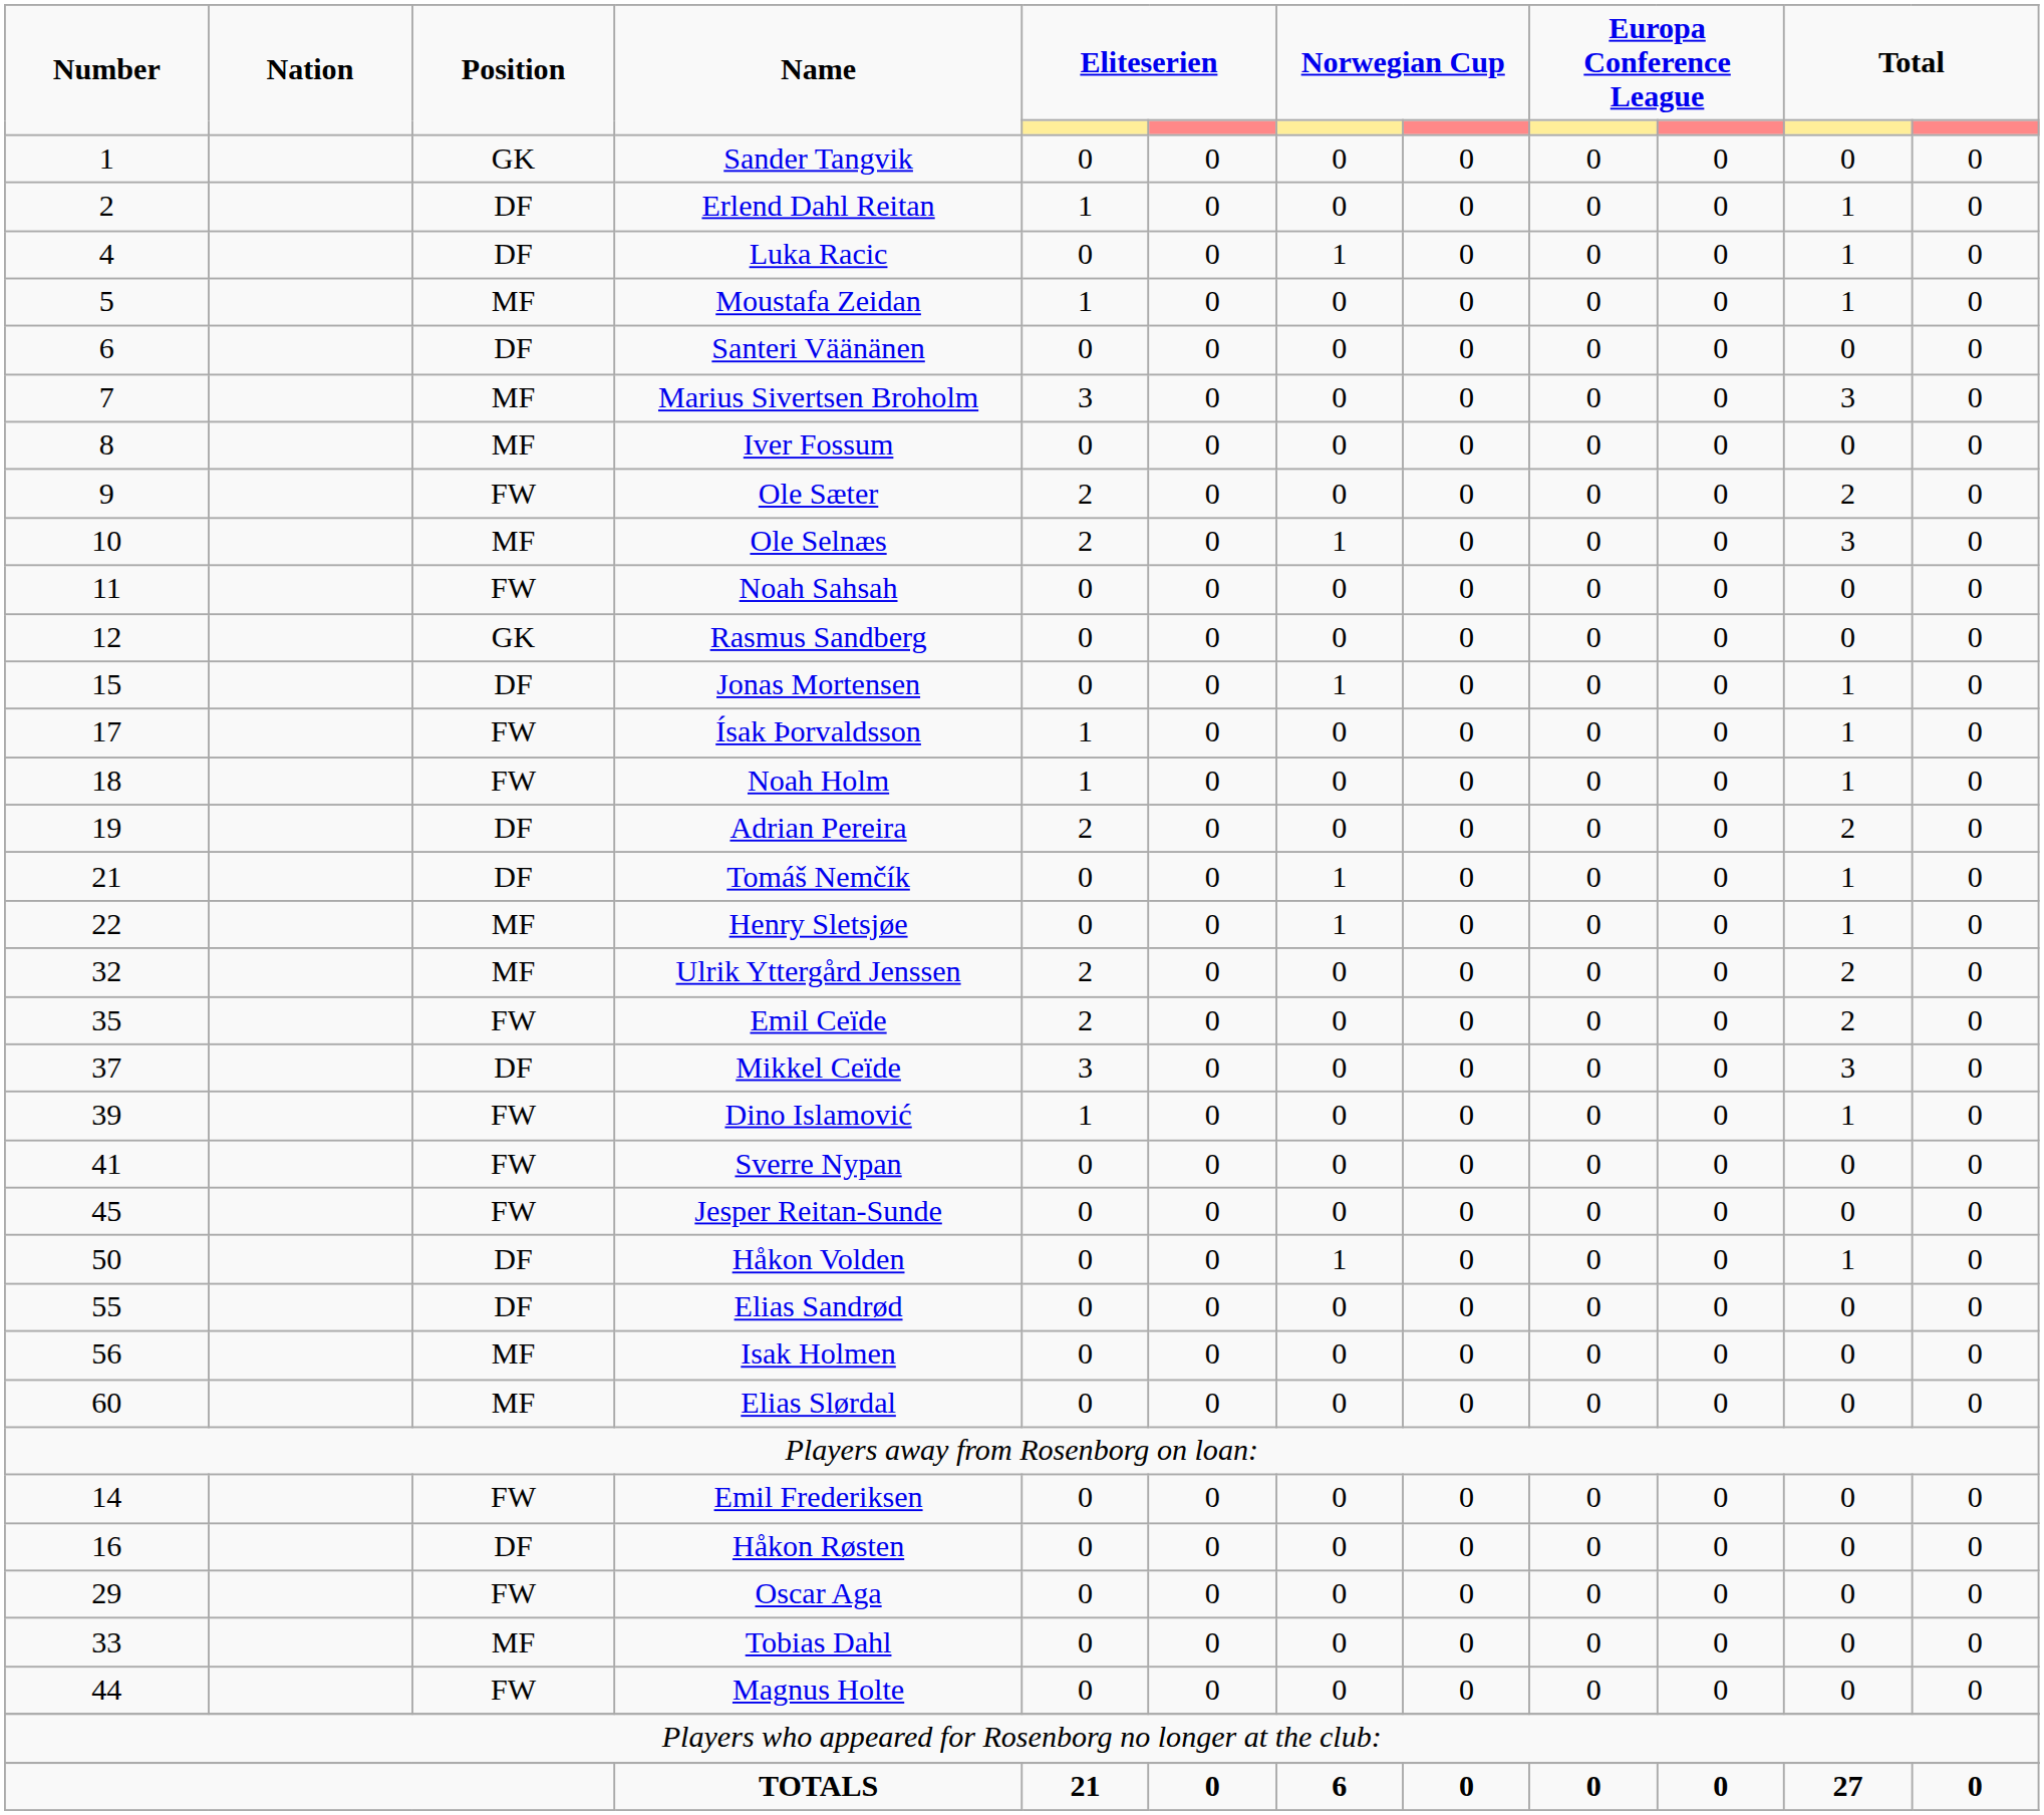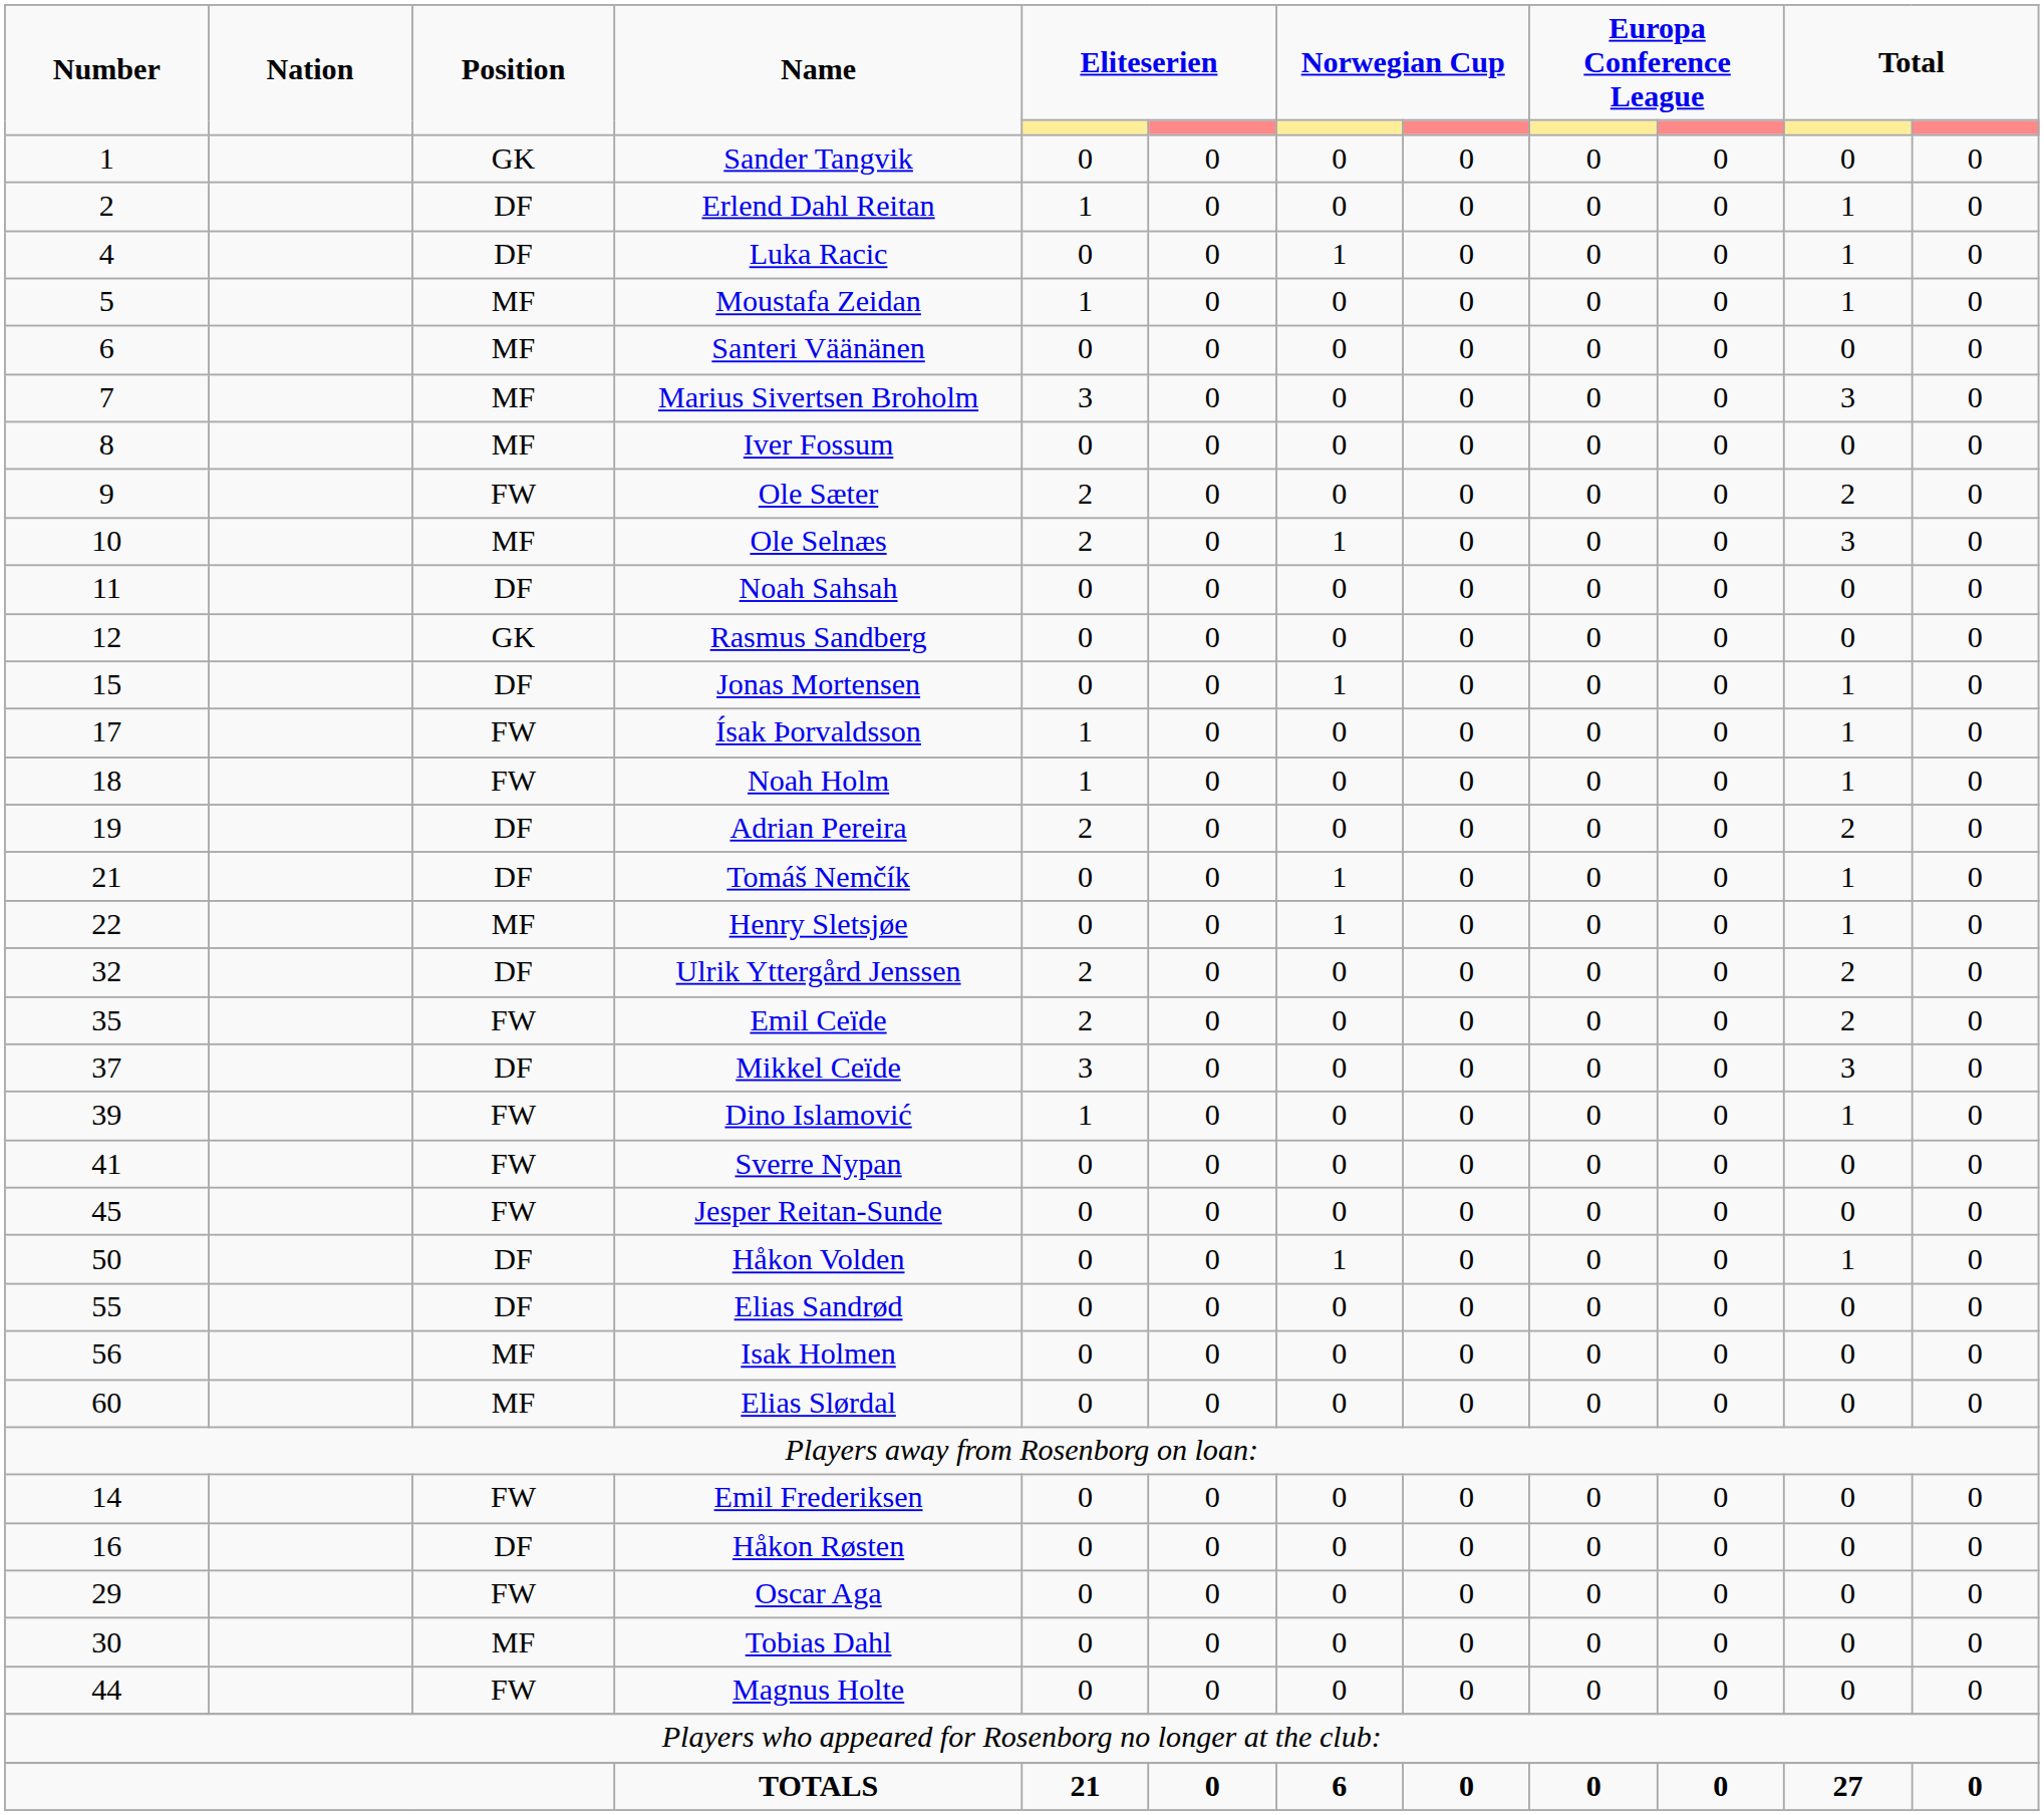 <table class="wikitable" style="font-size: 100%; text-align: center;">
 <tr>
 <td rowspan="2" width="10%" align="center"><strong>Number</strong></td>
 <td rowspan="2" width="10%" align="center"><strong>Nation</strong></td>
 <td rowspan="2" width="10%" align="center"><strong>Position</strong></td>
 <td rowspan="2" width="20%" align="center"><strong>Name</strong></td>
 <td colspan="2" align="center"><strong><a href='#'>Eliteserien</a></strong></td>
 <td colspan="2" align="center"><strong><a href='#'>Norwegian Cup</a></strong></td>
 <td colspan="2" align="center"><strong><a href='#'>Europa Conference League</a></strong></td>
 <td colspan="2" align="center"><strong>Total</strong></td>
 </tr>
 <tr>
 <th width=60 style="background: #FFEE99"></th>
 <th width=60 style="background: #FF8888"></th>
 <th width=60 style="background: #FFEE99"></th>
 <th width=60 style="background: #FF8888"></th>
 <th width=60 style="background: #FFEE99"></th>
 <th width=60 style="background: #FF8888"></th>
 <th width=60 style="background: #FFEE99"></th>
 <th width=60 style="background: #FF8888"></th>
 </tr>
 <tr>
 <td>1</td>
 <td></td>
 <td>GK</td>
 <td><a href='#'>Sander Tangvik</a></td>
 <td>0</td>
 <td>0</td>
 <td>0</td>
 <td>0</td>
 <td>0</td>
 <td>0</td>
 <td>0</td>
 <td>0</td>
 </tr>
 <tr>
 <td>2</td>
 <td></td>
 <td>DF</td>
 <td><a href='#'>Erlend Dahl Reitan</a></td>
 <td>1</td>
 <td>0</td>
 <td>0</td>
 <td>0</td>
 <td>0</td>
 <td>0</td>
 <td>1</td>
 <td>0</td>
 </tr>
 <tr>
 <td>4</td>
 <td></td>
 <td>DF</td>
 <td><a href='#'>Luka Racic</a></td>
 <td>0</td>
 <td>0</td>
 <td>1</td>
 <td>0</td>
 <td>0</td>
 <td>0</td>
 <td>1</td>
 <td>0</td>
 </tr>
 <tr>
 <td>5</td>
 <td></td>
 <td>MF</td>
 <td><a href='#'>Moustafa Zeidan</a></td>
 <td>1</td>
 <td>0</td>
 <td>0</td>
 <td>0</td>
 <td>0</td>
 <td>0</td>
 <td>1</td>
 <td>0</td>
 </tr>
 <tr>
 <td>6</td>
 <td></td>
-<td>DF</td>
+<td>MF</td>
 <td><a href='#'>Santeri Väänänen</a></td>
 <td>0</td>
 <td>0</td>
 <td>0</td>
 <td>0</td>
 <td>0</td>
 <td>0</td>
 <td>0</td>
 <td>0</td>
 </tr>
 <tr>
 <td>7</td>
 <td></td>
 <td>MF</td>
 <td><a href='#'>Marius Sivertsen Broholm</a></td>
 <td>3</td>
 <td>0</td>
 <td>0</td>
 <td>0</td>
 <td>0</td>
 <td>0</td>
 <td>3</td>
 <td>0</td>
 </tr>
 <tr>
 <td>8</td>
 <td></td>
 <td>MF</td>
 <td><a href='#'>Iver Fossum</a></td>
 <td>0</td>
 <td>0</td>
 <td>0</td>
 <td>0</td>
 <td>0</td>
 <td>0</td>
 <td>0</td>
 <td>0</td>
 </tr>
 <tr>
 <td>9</td>
 <td></td>
 <td>FW</td>
 <td><a href='#'>Ole Sæter</a></td>
 <td>2</td>
 <td>0</td>
 <td>0</td>
 <td>0</td>
 <td>0</td>
 <td>0</td>
 <td>2</td>
 <td>0</td>
 </tr>
 <tr>
 <td>10</td>
 <td></td>
 <td>MF</td>
 <td><a href='#'>Ole Selnæs</a></td>
 <td>2</td>
 <td>0</td>
 <td>1</td>
 <td>0</td>
 <td>0</td>
 <td>0</td>
 <td>3</td>
 <td>0</td>
 </tr>
 <tr>
 <td>11</td>
 <td></td>
-<td>FW</td>
+<td>DF</td>
 <td><a href='#'>Noah Sahsah</a></td>
 <td>0</td>
 <td>0</td>
 <td>0</td>
 <td>0</td>
 <td>0</td>
 <td>0</td>
 <td>0</td>
 <td>0</td>
 </tr>
 <tr>
 <td>12</td>
 <td></td>
 <td>GK</td>
 <td><a href='#'>Rasmus Sandberg</a></td>
 <td>0</td>
 <td>0</td>
 <td>0</td>
 <td>0</td>
 <td>0</td>
 <td>0</td>
 <td>0</td>
 <td>0</td>
 </tr>
 <tr>
 <td>15</td>
 <td></td>
 <td>DF</td>
 <td><a href='#'>Jonas Mortensen</a></td>
 <td>0</td>
 <td>0</td>
 <td>1</td>
 <td>0</td>
 <td>0</td>
 <td>0</td>
 <td>1</td>
 <td>0</td>
 </tr>
 <tr>
 <td>17</td>
 <td></td>
 <td>FW</td>
 <td><a href='#'>Ísak Þorvaldsson</a></td>
 <td>1</td>
 <td>0</td>
 <td>0</td>
 <td>0</td>
 <td>0</td>
 <td>0</td>
 <td>1</td>
 <td>0</td>
 </tr>
 <tr>
 <td>18</td>
 <td></td>
 <td>FW</td>
 <td><a href='#'>Noah Holm</a></td>
 <td>1</td>
 <td>0</td>
 <td>0</td>
 <td>0</td>
 <td>0</td>
 <td>0</td>
 <td>1</td>
 <td>0</td>
 </tr>
 <tr>
 <td>19</td>
 <td></td>
 <td>DF</td>
 <td><a href='#'>Adrian Pereira</a></td>
 <td>2</td>
 <td>0</td>
 <td>0</td>
 <td>0</td>
 <td>0</td>
 <td>0</td>
 <td>2</td>
 <td>0</td>
 </tr>
 <tr>
 <td>21</td>
 <td></td>
 <td>DF</td>
 <td><a href='#'>Tomáš Nemčík</a></td>
 <td>0</td>
 <td>0</td>
 <td>1</td>
 <td>0</td>
 <td>0</td>
 <td>0</td>
 <td>1</td>
 <td>0</td>
 </tr>
 <tr>
 <td>22</td>
 <td></td>
 <td>MF</td>
 <td><a href='#'>Henry Sletsjøe</a></td>
 <td>0</td>
 <td>0</td>
 <td>1</td>
 <td>0</td>
 <td>0</td>
 <td>0</td>
 <td>1</td>
 <td>0</td>
 </tr>
 <tr>
 <td>32</td>
 <td></td>
-<td>MF</td>
+<td>DF</td>
 <td><a href='#'>Ulrik Yttergård Jenssen</a></td>
 <td>2</td>
 <td>0</td>
 <td>0</td>
 <td>0</td>
 <td>0</td>
 <td>0</td>
 <td>2</td>
 <td>0</td>
 </tr>
 <tr>
 <td>35</td>
 <td></td>
 <td>FW</td>
 <td><a href='#'>Emil Ceïde</a></td>
 <td>2</td>
 <td>0</td>
 <td>0</td>
 <td>0</td>
 <td>0</td>
 <td>0</td>
 <td>2</td>
 <td>0</td>
 </tr>
 <tr>
 <td>37</td>
 <td></td>
 <td>DF</td>
 <td><a href='#'>Mikkel Ceïde</a></td>
 <td>3</td>
 <td>0</td>
 <td>0</td>
 <td>0</td>
 <td>0</td>
 <td>0</td>
 <td>3</td>
 <td>0</td>
 </tr>
 <tr>
 <td>39</td>
 <td></td>
 <td>FW</td>
 <td><a href='#'>Dino Islamović</a></td>
 <td>1</td>
 <td>0</td>
 <td>0</td>
 <td>0</td>
 <td>0</td>
 <td>0</td>
 <td>1</td>
 <td>0</td>
 </tr>
 <tr>
 <td>41</td>
 <td></td>
 <td>FW</td>
 <td><a href='#'>Sverre Nypan</a></td>
 <td>0</td>
 <td>0</td>
 <td>0</td>
 <td>0</td>
 <td>0</td>
 <td>0</td>
 <td>0</td>
 <td>0</td>
 </tr>
 <tr>
 <td>45</td>
 <td></td>
 <td>FW</td>
 <td><a href='#'>Jesper Reitan-Sunde</a></td>
 <td>0</td>
 <td>0</td>
 <td>0</td>
 <td>0</td>
 <td>0</td>
 <td>0</td>
 <td>0</td>
 <td>0</td>
 </tr>
 <tr>
 <td>50</td>
 <td></td>
 <td>DF</td>
 <td><a href='#'>Håkon Volden</a></td>
 <td>0</td>
 <td>0</td>
 <td>1</td>
 <td>0</td>
 <td>0</td>
 <td>0</td>
 <td>1</td>
 <td>0</td>
 </tr>
 <tr>
 <td>55</td>
 <td></td>
 <td>DF</td>
 <td><a href='#'>Elias Sandrød</a></td>
 <td>0</td>
 <td>0</td>
 <td>0</td>
 <td>0</td>
 <td>0</td>
 <td>0</td>
 <td>0</td>
 <td>0</td>
 </tr>
 <tr>
 <td>56</td>
 <td></td>
 <td>MF</td>
 <td><a href='#'>Isak Holmen</a></td>
 <td>0</td>
 <td>0</td>
 <td>0</td>
 <td>0</td>
 <td>0</td>
 <td>0</td>
 <td>0</td>
 <td>0</td>
 </tr>
 <tr>
 <td>60</td>
 <td></td>
 <td>MF</td>
 <td><a href='#'>Elias Slørdal</a></td>
 <td>0</td>
 <td>0</td>
 <td>0</td>
 <td>0</td>
 <td>0</td>
 <td>0</td>
 <td>0</td>
 <td>0</td>
 </tr>
 <tr>
 <td colspan="14"><em>Players away from Rosenborg on loan:</em></td>
 </tr>
 <tr>
 <td>14</td>
 <td></td>
 <td>FW</td>
 <td><a href='#'>Emil Frederiksen</a></td>
 <td>0</td>
 <td>0</td>
 <td>0</td>
 <td>0</td>
 <td>0</td>
 <td>0</td>
 <td>0</td>
 <td>0</td>
 </tr>
 <tr>
 <td>16</td>
 <td></td>
 <td>DF</td>
 <td><a href='#'>Håkon Røsten</a></td>
 <td>0</td>
 <td>0</td>
 <td>0</td>
 <td>0</td>
 <td>0</td>
 <td>0</td>
 <td>0</td>
 <td>0</td>
 </tr>
 <tr>
 <td>29</td>
 <td></td>
 <td>FW</td>
 <td><a href='#'>Oscar Aga</a></td>
 <td>0</td>
 <td>0</td>
 <td>0</td>
 <td>0</td>
 <td>0</td>
 <td>0</td>
 <td>0</td>
 <td>0</td>
 </tr>
 <tr>
-<td>33</td>
+<td>30</td>
 <td></td>
 <td>MF</td>
 <td><a href='#'>Tobias Dahl</a></td>
 <td>0</td>
 <td>0</td>
 <td>0</td>
 <td>0</td>
 <td>0</td>
 <td>0</td>
 <td>0</td>
 <td>0</td>
 </tr>
 <tr>
 <td>44</td>
 <td></td>
 <td>FW</td>
 <td><a href='#'>Magnus Holte</a></td>
 <td>0</td>
 <td>0</td>
 <td>0</td>
 <td>0</td>
 <td>0</td>
 <td>0</td>
 <td>0</td>
 <td>0</td>
 </tr>
 <tr>
 </tr>
 <tr>
 <td colspan="14"><em>Players who appeared for Rosenborg no longer at the club:</em></td>
 </tr>
 <tr>
 </tr>
 <tr>
 <td colspan="3"></td>
 <td><strong>TOTALS</strong></td>
 <td><strong>21</strong></td>
 <td><strong>0</strong></td>
 <td><strong>6</strong></td>
 <td><strong>0</strong></td>
 <td><strong>0</strong></td>
 <td><strong>0</strong></td>
 <td><strong>27</strong></td>
 <td><strong>0</strong></td>
 </tr>
 </table>
